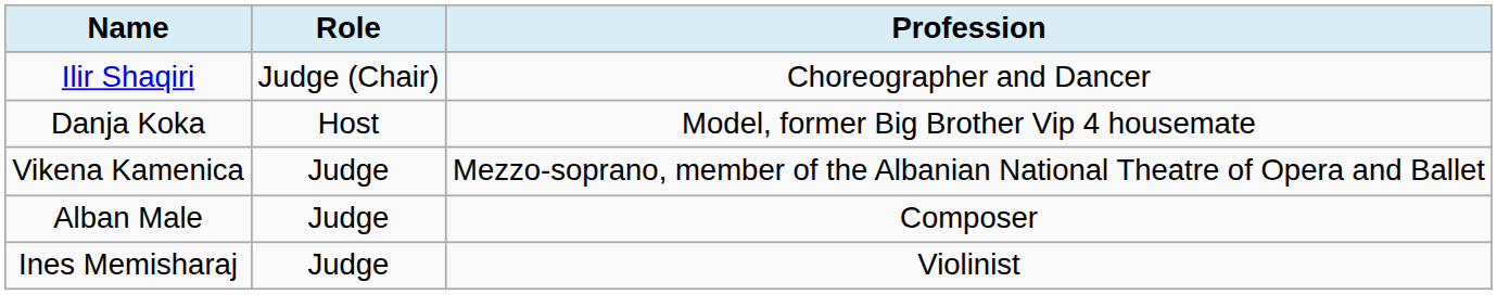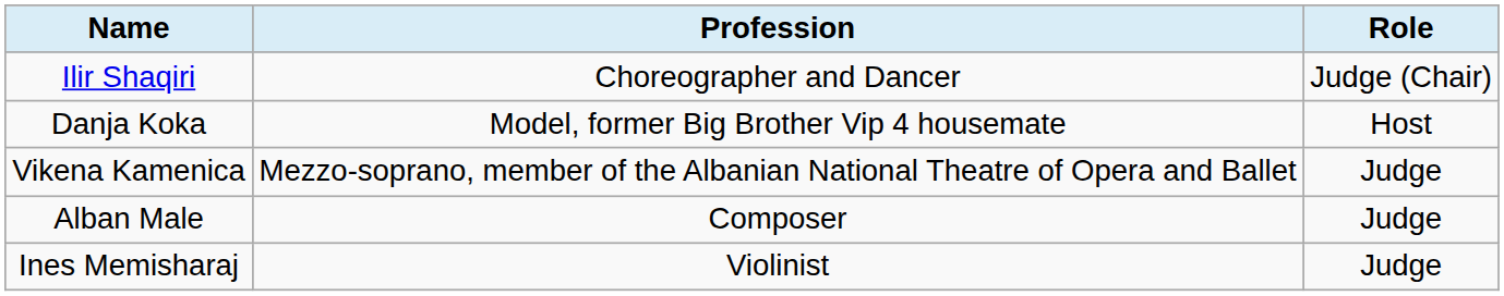 <table class="wikitable" style="background:#f9f9f9; border:1px solid #ccc; text-align:center;">
 <tr>
 <th style="background:#d9edf7;">Name</th>
+<th style="background:#d9edf7;">Profession</th>
 <th style="background:#d9edf7;">Role</th>
-<th style="background:#d9edf7;">Profession</th>
 </tr>
 <tr>
 <td><a href='#'>Ilir Shaqiri</a></td>
+<td>Choreographer and Dancer</td>
 <td>Judge (Chair)</td>
-<td>Choreographer and Dancer</td>
 </tr>
 <tr>
 <td>Danja Koka</td>
+<td>Model, former Big Brother Vip 4 housemate</td>
 <td>Host</td>
-<td>Model, former Big Brother Vip 4 housemate</td>
 </tr>
 <tr>
 <td>Vikena Kamenica</td>
+<td>Mezzo-soprano, member of the Albanian National Theatre of Opera and Ballet</td>
 <td>Judge</td>
-<td>Mezzo-soprano, member of the Albanian National Theatre of Opera and Ballet</td>
 </tr>
 <tr>
 <td>Alban Male</td>
+<td>Composer</td>
 <td>Judge</td>
-<td>Composer</td>
 </tr>
 <tr>
 <td>Ines Memisharaj</td>
+<td>Violinist</td>
 <td>Judge</td>
-<td>Violinist</td>
 </tr>
 </table>
